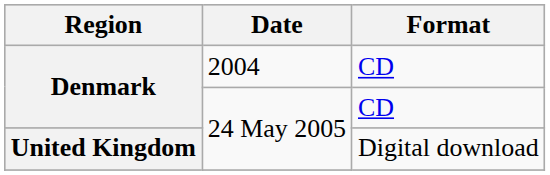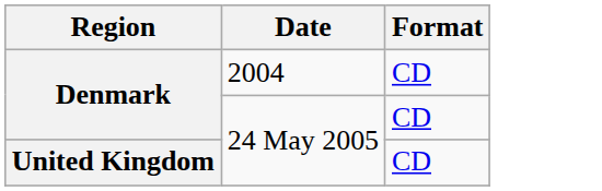 <table class="wikitable plainrowheaders">
 <tr>
 <th>Region</th>
 <th>Date</th>
 <th>Format</th>
 </tr>
 <tr>
 <th scope="row" rowspan="2">Denmark</th>
 <td>2004</td>
 <td><a href='#'>CD</a></td>
 </tr>
 <tr>
 <td rowspan="2">24 May 2005</td>
 <td><a href='#'>CD</a></td>
 </tr>
 <tr>
 <th scope="row">United Kingdom</th>
-<td>Digital download</td>
+<td><a href='#'>CD</a></td>
 </tr>
 </table>
